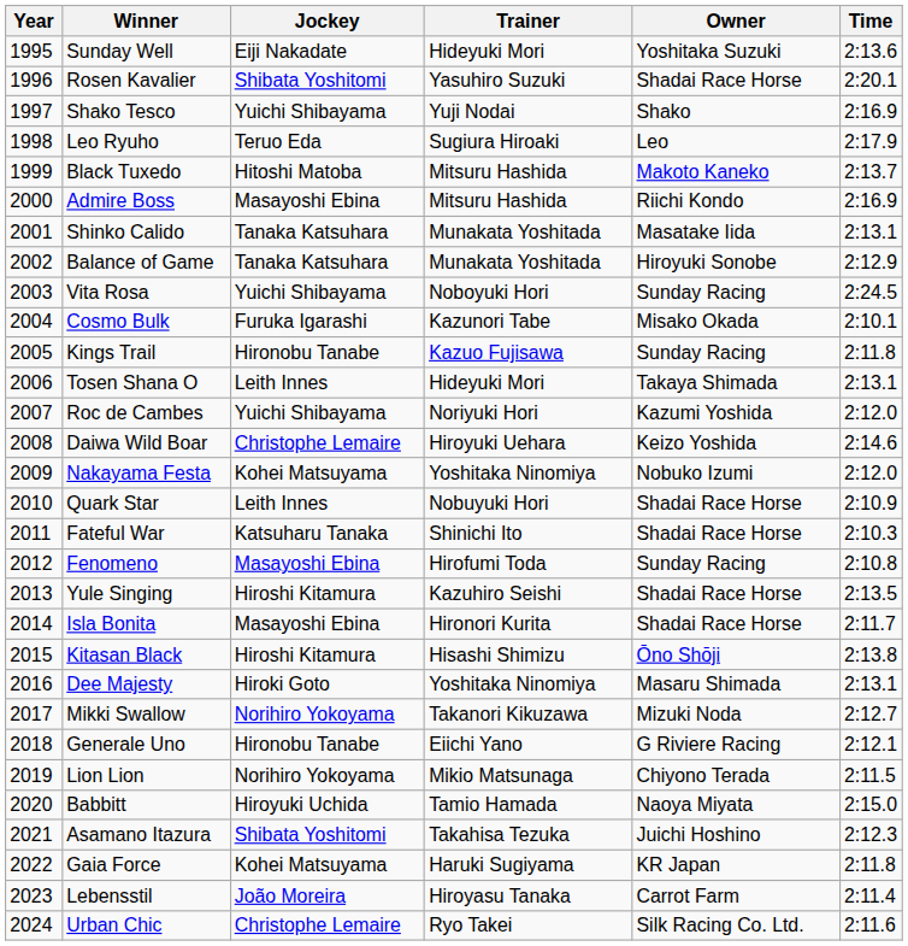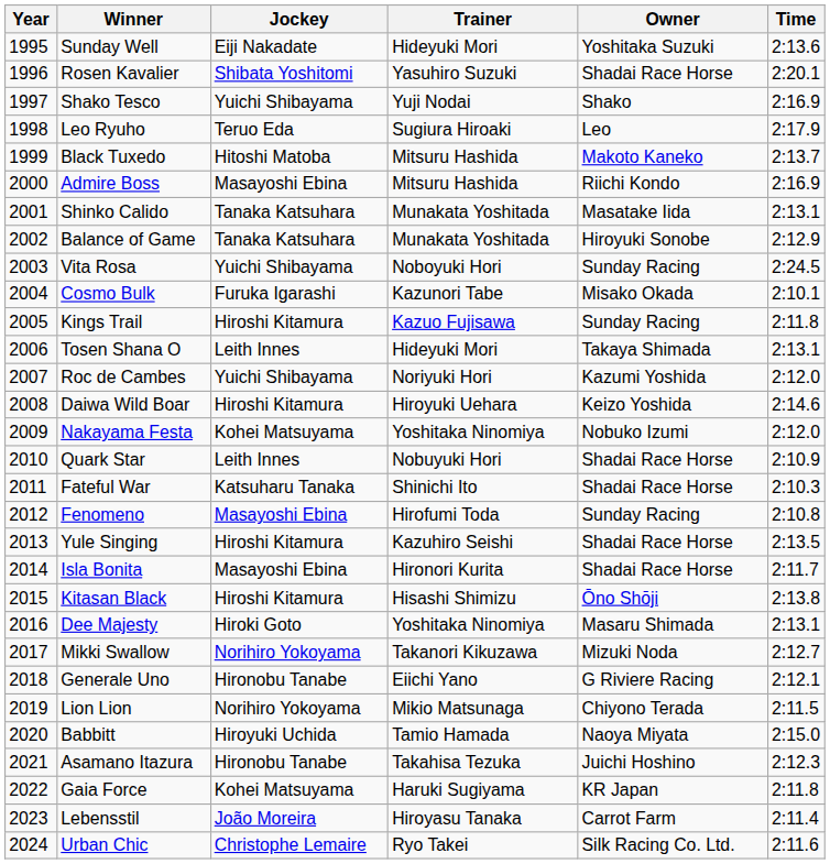 <table class="wikitable sortable" style="font-size:90%">
 <tr>
 <th width="36px">Year<br></th>
 <th width="120px">Winner<br></th>
 <th width="140px">Jockey<br></th>
 <th width="150px">Trainer<br></th>
 <th width="150px">Owner</th>
 <th>Time<br></th>
 </tr>
 <tr>
 <td>1995</td>
 <td>Sunday Well</td>
 <td>Eiji Nakadate</td>
 <td>Hideyuki Mori</td>
 <td>Yoshitaka Suzuki</td>
 <td>2:13.6</td>
 </tr>
 <tr>
 <td>1996</td>
 <td>Rosen Kavalier</td>
 <td><a href='#'>Shibata Yoshitomi</a></td>
 <td>Yasuhiro Suzuki</td>
 <td>Shadai Race Horse</td>
 <td>2:20.1</td>
 </tr>
 <tr>
 <td>1997</td>
 <td>Shako Tesco</td>
 <td>Yuichi Shibayama</td>
 <td>Yuji Nodai</td>
 <td>Shako</td>
 <td>2:16.9</td>
 </tr>
 <tr>
 <td>1998</td>
 <td>Leo Ryuho</td>
 <td>Teruo Eda</td>
 <td>Sugiura Hiroaki</td>
 <td>Leo</td>
 <td>2:17.9</td>
 </tr>
 <tr>
 <td>1999</td>
 <td>Black Tuxedo</td>
 <td>Hitoshi Matoba</td>
 <td>Mitsuru Hashida</td>
 <td><a href='#'>Makoto Kaneko</a></td>
 <td>2:13.7</td>
 </tr>
 <tr>
 <td>2000</td>
 <td><a href='#'>Admire Boss</a></td>
 <td>Masayoshi Ebina</td>
 <td>Mitsuru Hashida</td>
 <td>Riichi Kondo</td>
 <td>2:16.9</td>
 </tr>
 <tr>
 <td>2001</td>
 <td>Shinko Calido</td>
 <td>Tanaka Katsuhara</td>
 <td>Munakata Yoshitada</td>
 <td>Masatake Iida</td>
 <td>2:13.1</td>
 </tr>
 <tr>
 <td>2002</td>
 <td>Balance of Game</td>
 <td>Tanaka Katsuhara</td>
 <td>Munakata Yoshitada</td>
 <td>Hiroyuki Sonobe</td>
 <td>2:12.9</td>
 </tr>
 <tr>
 <td>2003</td>
 <td>Vita Rosa</td>
 <td>Yuichi Shibayama</td>
 <td>Noboyuki Hori</td>
 <td>Sunday Racing</td>
 <td>2:24.5</td>
 </tr>
 <tr>
 <td>2004</td>
 <td><a href='#'>Cosmo Bulk</a></td>
 <td>Furuka Igarashi</td>
 <td>Kazunori Tabe</td>
 <td>Misako Okada</td>
 <td>2:10.1</td>
 </tr>
 <tr>
 <td>2005</td>
 <td>Kings Trail</td>
-<td>Hironobu Tanabe</td>
+<td>Hiroshi Kitamura</td>
 <td><a href='#'>Kazuo Fujisawa</a></td>
 <td>Sunday Racing</td>
 <td>2:11.8</td>
 </tr>
 <tr>
 <td>2006</td>
 <td>Tosen Shana O</td>
 <td>Leith Innes</td>
 <td>Hideyuki Mori</td>
 <td>Takaya Shimada</td>
 <td>2:13.1</td>
 </tr>
 <tr>
 <td>2007</td>
 <td>Roc de Cambes</td>
 <td>Yuichi Shibayama</td>
 <td>Noriyuki Hori</td>
 <td>Kazumi Yoshida</td>
 <td>2:12.0</td>
 </tr>
 <tr>
 <td>2008</td>
 <td>Daiwa Wild Boar</td>
-<td><a href='#'>Christophe Lemaire</a></td>
+<td>Hiroshi Kitamura</td>
 <td>Hiroyuki Uehara</td>
 <td>Keizo Yoshida</td>
 <td>2:14.6</td>
 </tr>
 <tr>
 <td>2009</td>
 <td><a href='#'>Nakayama Festa</a></td>
 <td>Kohei Matsuyama</td>
 <td>Yoshitaka Ninomiya</td>
 <td>Nobuko Izumi</td>
 <td>2:12.0</td>
 </tr>
 <tr>
 <td>2010</td>
 <td>Quark Star</td>
 <td>Leith Innes</td>
 <td>Nobuyuki Hori</td>
 <td>Shadai Race Horse</td>
 <td>2:10.9</td>
 </tr>
 <tr>
 <td>2011</td>
 <td>Fateful War</td>
 <td>Katsuharu Tanaka</td>
 <td>Shinichi Ito</td>
 <td>Shadai Race Horse</td>
 <td>2:10.3</td>
 </tr>
 <tr>
 <td>2012</td>
 <td><a href='#'>Fenomeno</a></td>
 <td><a href='#'>Masayoshi Ebina</a></td>
 <td>Hirofumi Toda</td>
 <td>Sunday Racing</td>
 <td>2:10.8</td>
 </tr>
 <tr>
 <td>2013</td>
 <td>Yule Singing</td>
 <td>Hiroshi Kitamura</td>
 <td>Kazuhiro Seishi</td>
 <td>Shadai Race Horse</td>
 <td>2:13.5</td>
 </tr>
 <tr>
 <td>2014</td>
 <td><a href='#'>Isla Bonita</a></td>
 <td>Masayoshi Ebina</td>
 <td>Hironori Kurita</td>
 <td>Shadai Race Horse</td>
 <td>2:11.7</td>
 </tr>
 <tr>
 <td>2015</td>
 <td><a href='#'>Kitasan Black</a></td>
 <td>Hiroshi Kitamura</td>
 <td>Hisashi Shimizu</td>
 <td><a href='#'>Ōno Shōji</a></td>
 <td>2:13.8</td>
 </tr>
 <tr>
 <td>2016</td>
 <td><a href='#'>Dee Majesty</a></td>
 <td>Hiroki Goto</td>
 <td>Yoshitaka Ninomiya</td>
 <td>Masaru Shimada</td>
 <td>2:13.1</td>
 </tr>
 <tr>
 <td>2017</td>
 <td>Mikki Swallow</td>
 <td><a href='#'>Norihiro Yokoyama</a></td>
 <td>Takanori Kikuzawa</td>
 <td>Mizuki Noda</td>
 <td>2:12.7</td>
 </tr>
 <tr>
 <td>2018</td>
 <td>Generale Uno</td>
 <td>Hironobu Tanabe</td>
 <td>Eiichi Yano</td>
 <td>G Riviere Racing</td>
 <td>2:12.1</td>
 </tr>
 <tr>
 <td>2019</td>
 <td>Lion Lion</td>
 <td>Norihiro Yokoyama</td>
 <td>Mikio Matsunaga</td>
 <td>Chiyono Terada</td>
 <td>2:11.5</td>
 </tr>
 <tr>
 <td>2020</td>
 <td>Babbitt</td>
 <td>Hiroyuki Uchida</td>
 <td>Tamio Hamada</td>
 <td>Naoya Miyata</td>
 <td>2:15.0</td>
 </tr>
 <tr>
 <td>2021</td>
 <td>Asamano Itazura</td>
-<td><a href='#'>Shibata Yoshitomi</a></td>
+<td>Hironobu Tanabe</td>
 <td>Takahisa Tezuka</td>
 <td>Juichi Hoshino</td>
 <td>2:12.3</td>
 </tr>
 <tr>
 <td>2022</td>
 <td>Gaia Force</td>
 <td>Kohei Matsuyama</td>
 <td>Haruki Sugiyama</td>
 <td>KR Japan</td>
 <td>2:11.8</td>
 </tr>
 <tr>
 <td>2023</td>
 <td>Lebensstil</td>
 <td><a href='#'>João Moreira</a></td>
 <td>Hiroyasu Tanaka</td>
 <td>Carrot Farm</td>
 <td>2:11.4</td>
 </tr>
 <tr>
 <td>2024</td>
 <td><a href='#'>Urban Chic</a></td>
 <td><a href='#'>Christophe Lemaire</a></td>
 <td>Ryo Takei</td>
 <td>Silk Racing Co. Ltd.</td>
 <td>2:11.6</td>
 </tr>
 </table>
